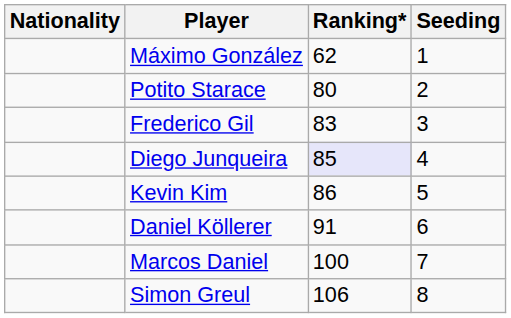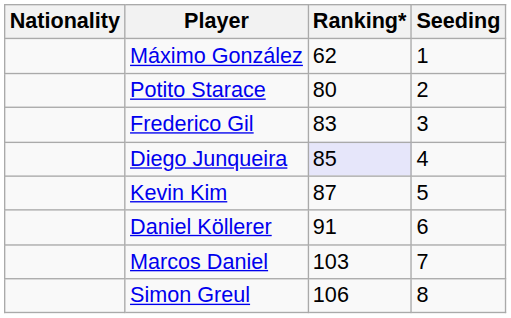 <table class="wikitable" border="1">
 <tr>
 <th>Nationality</th>
 <th>Player</th>
 <th>Ranking*</th>
 <th>Seeding</th>
 </tr>
 <tr>
 <td></td>
 <td><a href='#'>Máximo González</a></td>
 <td>62</td>
 <td>1</td>
 </tr>
 <tr>
 <td></td>
 <td><a href='#'>Potito Starace</a></td>
 <td>80</td>
 <td>2</td>
 </tr>
 <tr>
 <td></td>
 <td><a href='#'>Frederico Gil</a></td>
 <td>83</td>
 <td>3</td>
 </tr>
 <tr>
 <td></td>
 <td><a href='#'>Diego Junqueira</a></td>
 <td style="background: lavender;">85</td>
 <td>4</td>
 </tr>
 <tr>
 <td></td>
 <td><a href='#'>Kevin Kim</a></td>
-<td>86</td>
+<td>87</td>
 <td>5</td>
 </tr>
 <tr>
 <td></td>
 <td><a href='#'>Daniel Köllerer</a></td>
 <td>91</td>
 <td>6</td>
 </tr>
 <tr>
 <td></td>
 <td><a href='#'>Marcos Daniel</a></td>
-<td>100</td>
+<td>103</td>
 <td>7</td>
 </tr>
 <tr>
 <td></td>
 <td><a href='#'>Simon Greul</a></td>
 <td>106</td>
 <td>8</td>
 </tr>
 </table>
